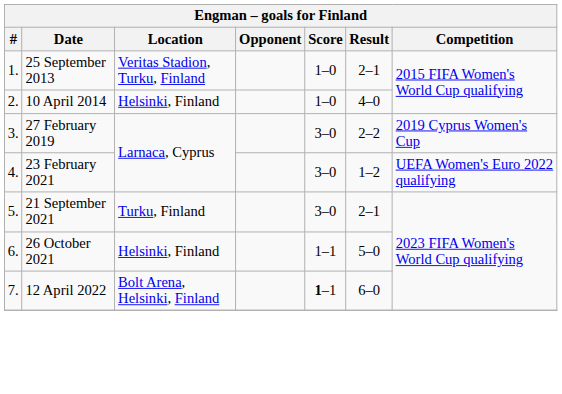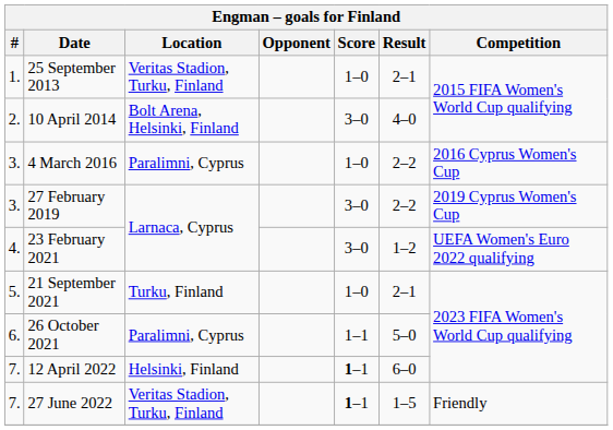 <table class="wikitable">
 <tr>
 <th colspan="7">Engman – goals for Finland</th>
 </tr>
 <tr>
 <th>#</th>
 <th>Date</th>
 <th>Location</th>
 <th>Opponent</th>
 <th>Score</th>
 <th>Result</th>
 <th>Competition</th>
 </tr>
 <tr>
 <td align=center>1.</td>
 <td>25 September 2013</td>
 <td><a href='#'>Veritas Stadion</a>, <a href='#'>Turku</a>, <a href='#'>Finland</a></td>
 <td></td>
 <td align=center>1–0</td>
 <td align=center>2–1</td>
 <td rowspan=2><a href='#'>2015 FIFA Women's World Cup qualifying</a></td>
 </tr>
 <tr>
 <td align=center>2.</td>
 <td>10 April 2014</td>
-<td><a href='#'>Helsinki</a>, Finland</td>
+<td><a href='#'>Bolt Arena</a>, <a href='#'>Helsinki</a>, <a href='#'>Finland</a></td>
+<td></td>
+<td align=center>3–0</td>
+<td align=center>4–0</td>
+</tr>
+<tr>
+<td align=center>3.</td>
+<td>4 March 2016</td>
+<td><a href='#'>Paralimni</a>, Cyprus</td>
 <td></td>
 <td align=center>1–0</td>
-<td align=center>4–0</td>
+<td align=center>2–2</td>
+<td><a href='#'>2016 Cyprus Women's Cup</a></td>
 </tr>
 <tr>
 <td align=center>3.</td>
 <td>27 February 2019</td>
 <td rowspan=2><a href='#'>Larnaca</a>, Cyprus</td>
 <td></td>
 <td align=center>3–0</td>
 <td align=center>2–2</td>
 <td><a href='#'>2019 Cyprus Women's Cup</a></td>
 </tr>
 <tr>
 <td align=center>4.</td>
 <td>23 February 2021</td>
 <td></td>
 <td align=center>3–0</td>
 <td align=center>1–2</td>
 <td><a href='#'>UEFA Women's Euro 2022 qualifying</a></td>
 </tr>
 <tr>
 <td align=center>5.</td>
 <td>21 September 2021</td>
 <td><a href='#'>Turku</a>, Finland</td>
 <td></td>
-<td align=center>3–0</td>
+<td align=center>1–0</td>
 <td align=center>2–1</td>
 <td rowspan=3><a href='#'>2023 FIFA Women's World Cup qualifying</a></td>
 </tr>
 <tr>
 <td align=center>6.</td>
 <td>26 October 2021</td>
-<td><a href='#'>Helsinki</a>, Finland</td>
+<td><a href='#'>Paralimni</a>, Cyprus</td>
 <td></td>
 <td align=center>1–1</td>
 <td align=center>5–0</td>
 </tr>
 <tr>
 <td align=center>7.</td>
 <td>12 April 2022</td>
-<td><a href='#'>Bolt Arena</a>, <a href='#'>Helsinki</a>, <a href='#'>Finland</a></td>
+<td><a href='#'>Helsinki</a>, Finland</td>
 <td></td>
 <td align=center><strong>1</strong>–1</td>
 <td align=center>6–0</td>
 </tr>
 <tr>
+<td align=center>7.</td>
+<td>27 June 2022</td>
+<td><a href='#'>Veritas Stadion</a>, <a href='#'>Turku</a>, <a href='#'>Finland</a></td>
+<td></td>
+<td align=center><strong>1</strong>–1</td>
+<td align=center>1–5</td>
+<td>Friendly</td>
+</tr>
+<tr>
 </tr>
 </table>
